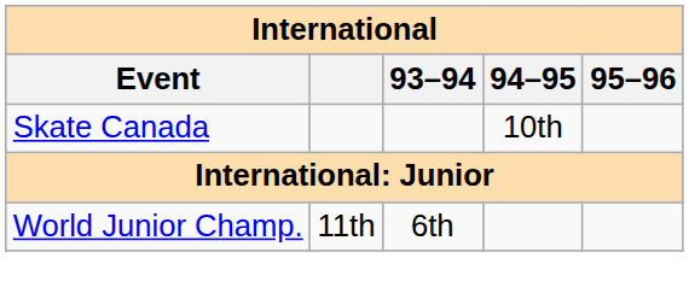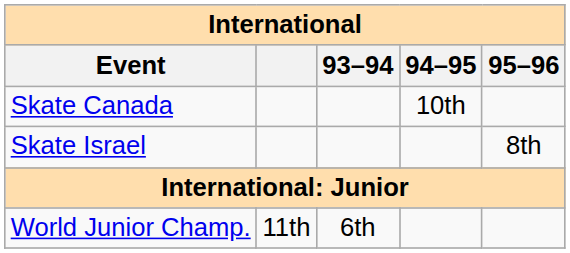 <table class="wikitable" style="text-align:center">
 <tr>
 <th style="background-color: #ffdead; " colspan=5 align=center>International</th>
 </tr>
 <tr>
 <th>Event</th>
 <th></th>
 <th>93–94</th>
 <th>94–95</th>
 <th>95–96</th>
 </tr>
 <tr>
 <td align=left><a href='#'>Skate Canada</a></td>
 <td></td>
 <td></td>
 <td>10th</td>
 <td></td>
 </tr>
 <tr>
+<td align=left><a href='#'>Skate Israel</a></td>
+<td></td>
+<td></td>
+<td></td>
+<td>8th</td>
+</tr>
+<tr>
 <th style="background-color: #ffdead; " colspan=5 align=center>International: Junior</th>
 </tr>
 <tr>
 <td align=left><a href='#'>World Junior Champ.</a></td>
 <td>11th</td>
 <td>6th</td>
 <td></td>
 <td></td>
 </tr>
 </table>
